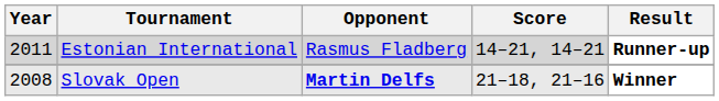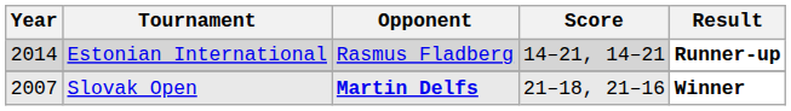 <table class="sortable wikitable" style="font-size: 90%;">
 <tr>
 <th>Year</th>
 <th>Tournament</th>
 <th>Opponent</th>
 <th>Score</th>
 <th>Result</th>
 </tr>
 <tr style="background:#D5D5D5">
-<td align="center">2011</td>
+<td align="center">2014</td>
 <td align="left"><a href='#'>Estonian International</a></td>
 <td align="left"> <a href='#'>Rasmus Fladberg</a></td>
 <td align="left">14–21, 14–21</td>
 <td style="text-align:left; background:white"> <strong>Runner-up</strong></td>
 </tr>
 <tr>
 </tr>
 <tr style="background:#E9E9E9">
-<td align="center">2008</td>
+<td align="center">2007</td>
 <td align="left"><a href='#'>Slovak Open</a></td>
 <td align="left"><strong> <a href='#'>Martin Delfs</a></strong></td>
 <td align="left">21–18, 21–16</td>
 <td style="text-align:left; background:white"> <strong>Winner</strong></td>
 </tr>
 </table>
